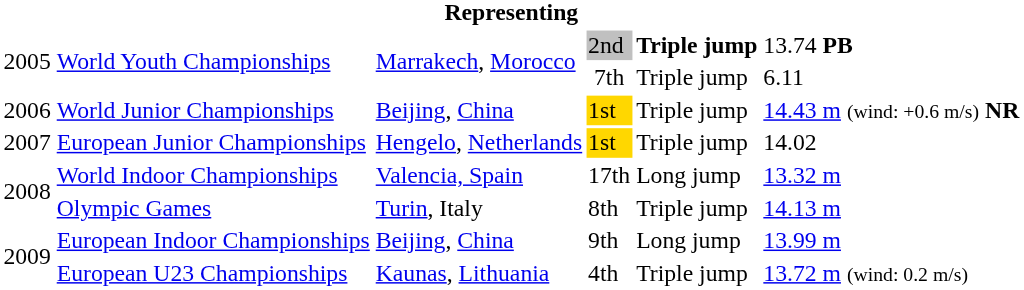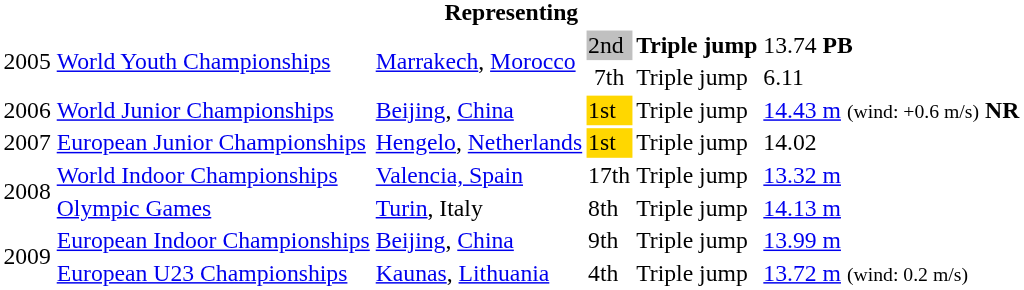 <table>
 <tr>
 <th colspan="6">Representing </th>
 </tr>
 <tr>
 <td rowspan=2>2005</td>
 <td rowspan=2><a href='#'>World Youth Championships</a></td>
 <td rowspan=2><a href='#'>Marrakech</a>, <a href='#'>Morocco</a></td>
 <td bgcolor="silver">2nd</td>
 <td><strong>Triple jump</strong></td>
 <td>13.74 <strong>PB</strong></td>
 </tr>
 <tr>
 <td align="center">7th</td>
 <td>Triple jump</td>
 <td>6.11</td>
 </tr>
 <tr>
 <td>2006</td>
 <td><a href='#'>World Junior Championships</a></td>
 <td><a href='#'>Beijing</a>, <a href='#'>China</a></td>
 <td bgcolor="gold">1st</td>
 <td>Triple jump</td>
 <td><a href='#'>14.43 m</a>  <small>(wind: +0.6 m/s)</small> <strong>NR</strong></td>
 </tr>
 <tr>
 <td>2007</td>
 <td><a href='#'>European Junior Championships</a></td>
 <td><a href='#'>Hengelo</a>, <a href='#'>Netherlands</a></td>
 <td bgcolor="gold">1st</td>
 <td>Triple jump</td>
 <td>14.02</td>
 </tr>
 <tr>
 <td rowspan=2>2008</td>
 <td><a href='#'>World Indoor Championships</a></td>
 <td><a href='#'>Valencia, Spain</a></td>
 <td>17th</td>
-<td>Long jump</td>
+<td>Triple jump</td>
 <td><a href='#'>13.32 m</a></td>
 </tr>
 <tr>
 <td><a href='#'>Olympic Games</a></td>
 <td><a href='#'>Turin</a>, Italy</td>
 <td>8th</td>
 <td>Triple jump</td>
 <td><a href='#'>14.13 m</a></td>
 </tr>
 <tr>
 <td rowspan=2>2009</td>
 <td><a href='#'>European Indoor Championships</a></td>
 <td><a href='#'>Beijing</a>, <a href='#'>China</a></td>
 <td>9th</td>
-<td>Long jump</td>
+<td>Triple jump</td>
 <td><a href='#'>13.99 m</a></td>
 </tr>
 <tr>
 <td><a href='#'>European U23 Championships</a></td>
 <td><a href='#'>Kaunas</a>, <a href='#'>Lithuania</a></td>
 <td>4th</td>
 <td>Triple jump</td>
 <td><a href='#'>13.72 m</a> <small>(wind: 0.2 m/s)</small></td>
 </tr>
 </table>
